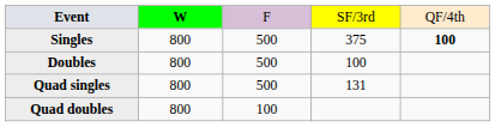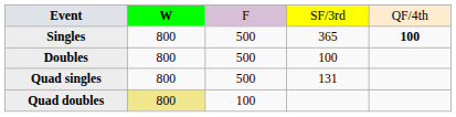 <table class="wikitable" style="font-size:90%;text-align:center">
 <tr>
 <th style="width:130px; background:#dfe2e9;">Event</th>
 <th style="width:80px; background:lime;">W</th>
 <td style="width:85px; background:thistle;">F</td>
 <td style="width:85px; background:#ff0;">SF/3rd</td>
 <td style="width:85px; background:#ffebcd;">QF/4th</td>
 </tr>
 <tr>
 <th style="background:#ededed;">Singles</th>
 <td>800</td>
 <td>500</td>
-<td>375</td>
+<td>365</td>
 <td><strong>100</strong></td>
 </tr>
 <tr>
 <th style="background:#ededed;">Doubles</th>
 <td>800</td>
 <td>500</td>
 <td>100</td>
 <td></td>
 </tr>
 <tr>
 <th style="background:#ededed;">Quad singles</th>
 <td>800</td>
 <td>500</td>
 <td>131</td>
 <td></td>
 </tr>
 <tr>
 <th style="background:#ededed;">Quad doubles</th>
-<td>800</td>
+<td style="background: khaki;">800</td>
 <td>100</td>
 <td></td>
 <td></td>
 </tr>
 </table>
